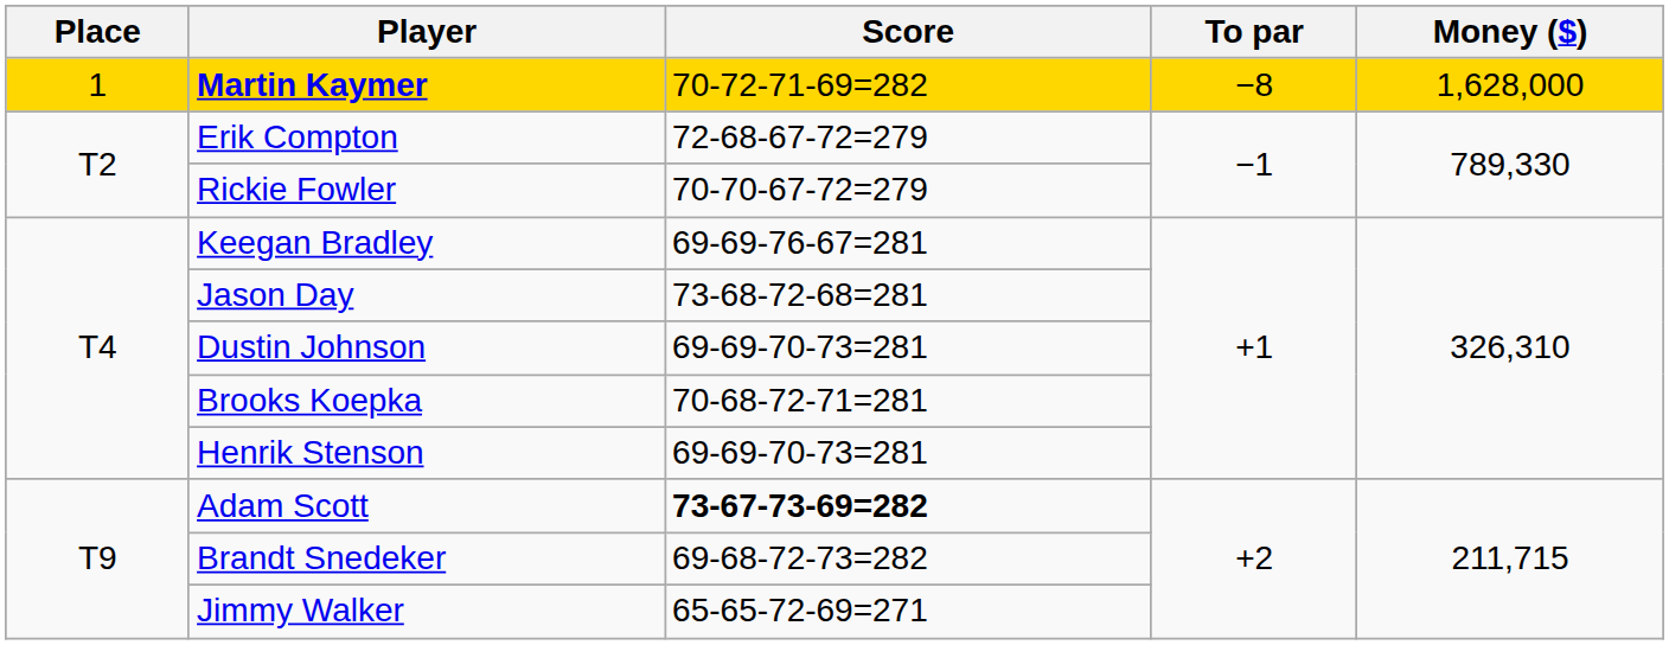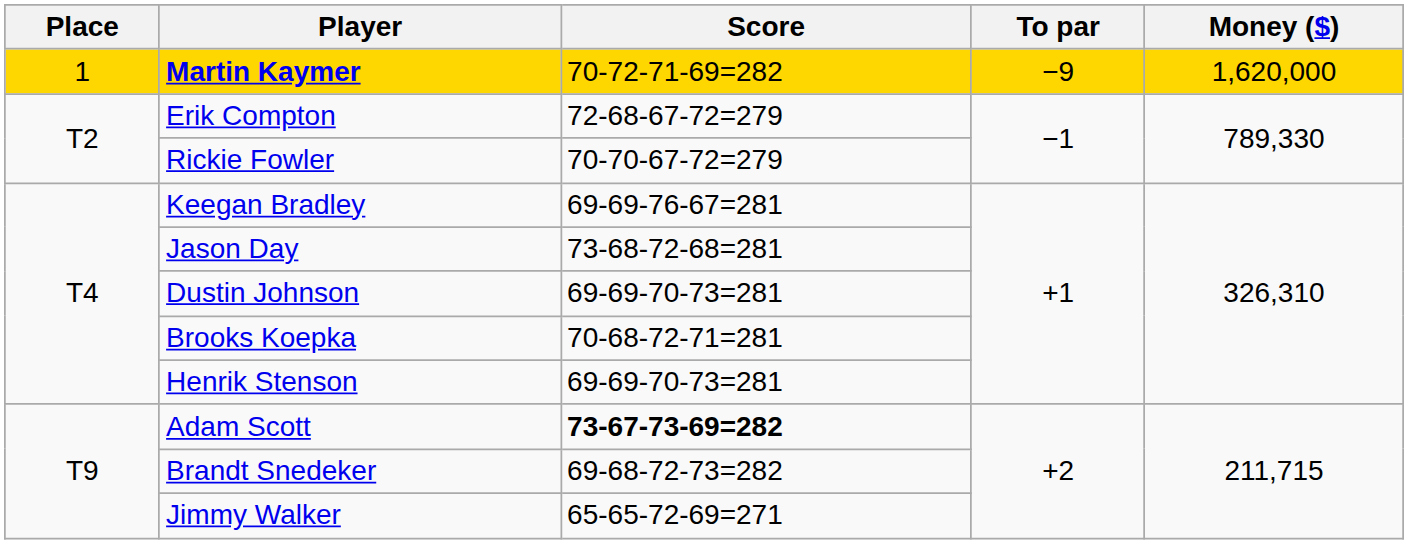 <table class="wikitable" style="width:50em;margin-bottom:0;">
 <tr>
 <th>Place</th>
 <th>Player</th>
 <th>Score</th>
 <th>To par</th>
 <th>Money (<a href='#'>$</a>)</th>
 </tr>
 <tr style="background:gold">
 <td align=center>1</td>
 <td> <strong><a href='#'>Martin Kaymer</a></strong></td>
 <td>70-72-71-69=282</td>
-<td align=center>−8</td>
-<td align=center>1,628,000</td>
+<td align=center>−9</td>
+<td align=center>1,620,000</td>
 </tr>
 <tr>
 <td rowspan=2 align=center>T2</td>
 <td> <a href='#'>Erik Compton</a></td>
 <td>72-68-67-72=279</td>
 <td rowspan=2 align=center>−1</td>
 <td rowspan=2 align=center>789,330</td>
 </tr>
 <tr>
 <td> <a href='#'>Rickie Fowler</a></td>
 <td>70-70-67-72=279</td>
 </tr>
 <tr>
 <td rowspan=5 align=center>T4</td>
 <td> <a href='#'>Keegan Bradley</a></td>
 <td>69-69-76-67=281</td>
 <td rowspan=5 align=center>+1</td>
 <td rowspan=5 align=center>326,310</td>
 </tr>
 <tr>
 <td> <a href='#'>Jason Day</a></td>
 <td>73-68-72-68=281</td>
 </tr>
 <tr>
 <td> <a href='#'>Dustin Johnson</a></td>
 <td>69-69-70-73=281</td>
 </tr>
 <tr>
 <td> <a href='#'>Brooks Koepka</a></td>
 <td>70-68-72-71=281</td>
 </tr>
 <tr>
 <td> <a href='#'>Henrik Stenson</a></td>
 <td>69-69-70-73=281</td>
 </tr>
 <tr>
 <td rowspan=3 align=center>T9</td>
 <td> <a href='#'>Adam Scott</a></td>
 <td><strong>73-67-73-69=282</strong></td>
 <td rowspan=3 align=center>+2</td>
 <td rowspan=3 align=center>211,715</td>
 </tr>
 <tr>
 <td> <a href='#'>Brandt Snedeker</a></td>
 <td>69-68-72-73=282</td>
 </tr>
 <tr>
 <td> <a href='#'>Jimmy Walker</a></td>
 <td>65-65-72-69=271</td>
 </tr>
 </table>
